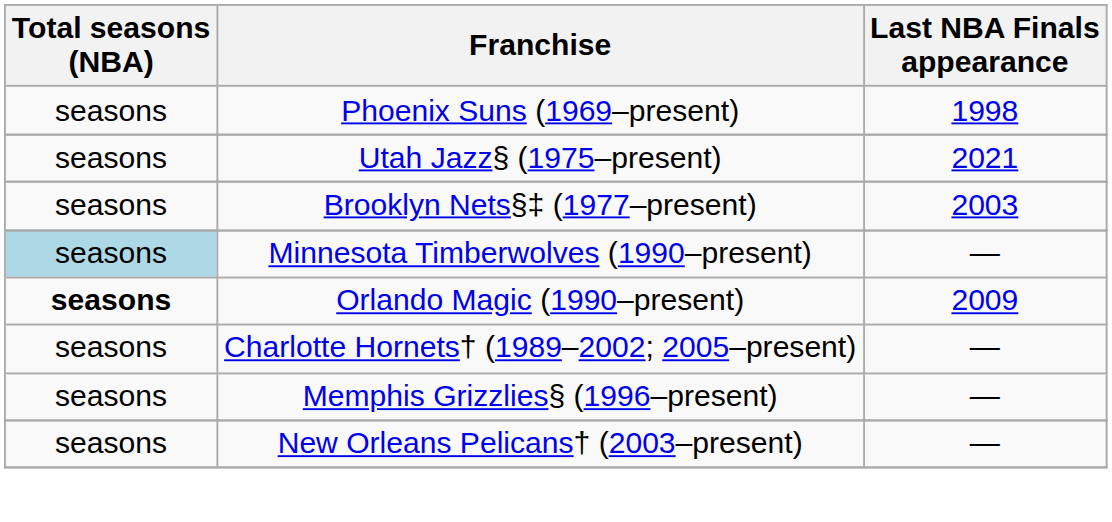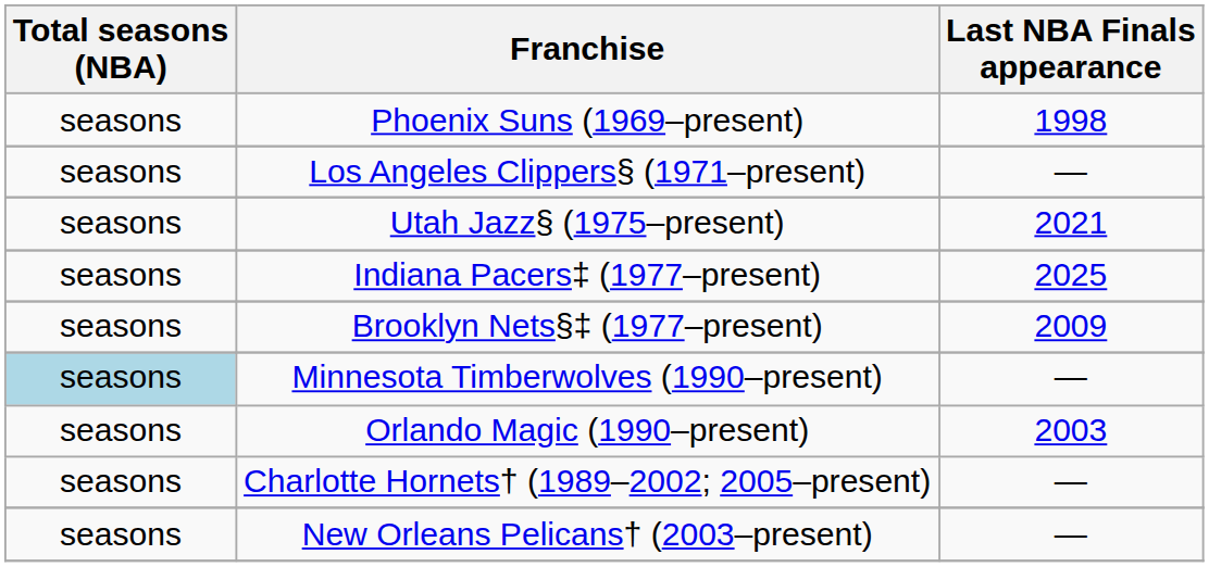 <table class="wikitable" style="text-align:center">
 <tr>
 <th>Total seasons<br>(NBA)</th>
 <th>Franchise</th>
 <th>Last NBA Finals<br>appearance</th>
 </tr>
 <tr>
 <td> seasons</td>
 <td><a href='#'>Phoenix Suns</a> (<a href='#'>1969</a>–present)</td>
 <td><a href='#'>1998</a></td>
 </tr>
 <tr>
 </tr>
 <tr>
+<td> seasons</td>
+<td><a href='#'>Los Angeles Clippers</a>§ (<a href='#'>1971</a>–present)</td>
+<td>—</td>
+</tr>
+<tr>
 </tr>
 <tr>
 <td> seasons</td>
 <td><a href='#'>Utah Jazz</a>§ (<a href='#'>1975</a>–present)</td>
 <td><a href='#'>2021</a></td>
 </tr>
 <tr>
 </tr>
 <tr>
+<td> seasons</td>
+<td><a href='#'>Indiana Pacers</a>‡ (<a href='#'>1977</a>–present)</td>
+<td><a href='#'>2025</a></td>
+</tr>
+<tr>
 </tr>
 <tr>
 <td> seasons</td>
 <td><a href='#'>Brooklyn Nets</a>§‡ (<a href='#'>1977</a>–present)</td>
-<td><a href='#'>2003</a></td>
+<td><a href='#'>2009</a></td>
 </tr>
 <tr>
 </tr>
 <tr>
 </tr>
 <tr style>
 <td style="background: lightblue;"> seasons</td>
 <td><a href='#'>Minnesota Timberwolves</a> (<a href='#'>1990</a>–present)</td>
 <td>—</td>
 </tr>
 <tr>
-<td><strong> seasons</strong></td>
+<td> seasons</td>
 <td><a href='#'>Orlando Magic</a> (<a href='#'>1990</a>–present)</td>
-<td><a href='#'>2009</a></td>
+<td><a href='#'>2003</a></td>
 </tr>
 <tr>
 <td> seasons</td>
 <td><a href='#'>Charlotte Hornets</a>† (<a href='#'>1989</a>–<a href='#'>2002</a>; <a href='#'>2005</a>–present)</td>
-<td>—</td>
-</tr>
-<tr>
-<td> seasons</td>
-<td><a href='#'>Memphis Grizzlies</a>§ (<a href='#'>1996</a>–present)</td>
 <td>—</td>
 </tr>
 <tr>
 </tr>
 <tr>
 <td> seasons</td>
 <td><a href='#'>New Orleans Pelicans</a>† (<a href='#'>2003</a>–present)</td>
 <td>—</td>
 </tr>
 <tr>
 </tr>
 </table>
